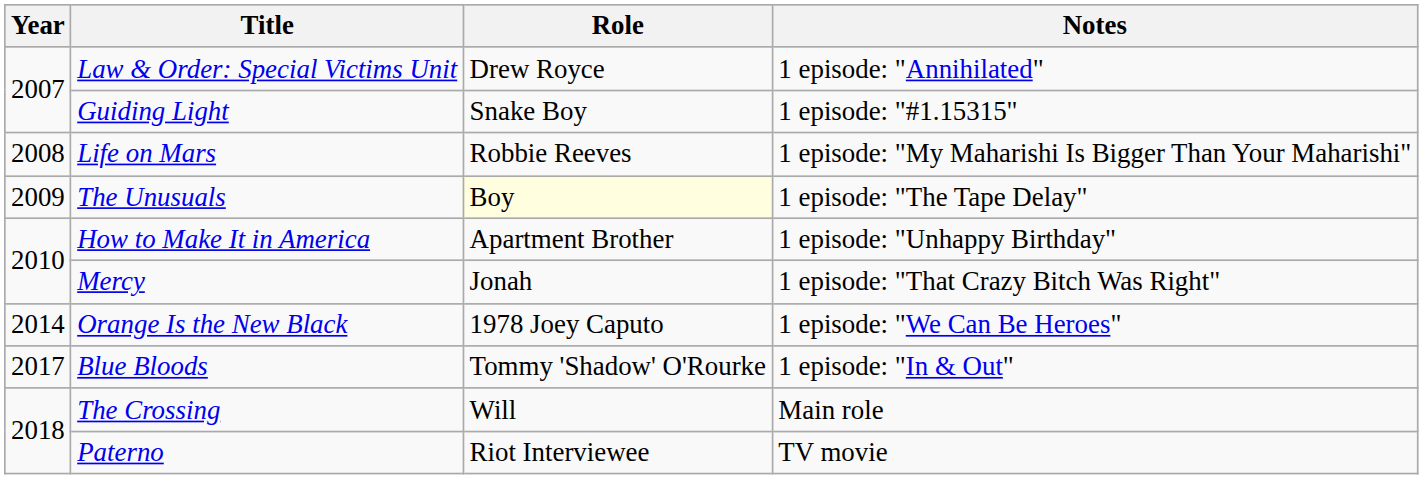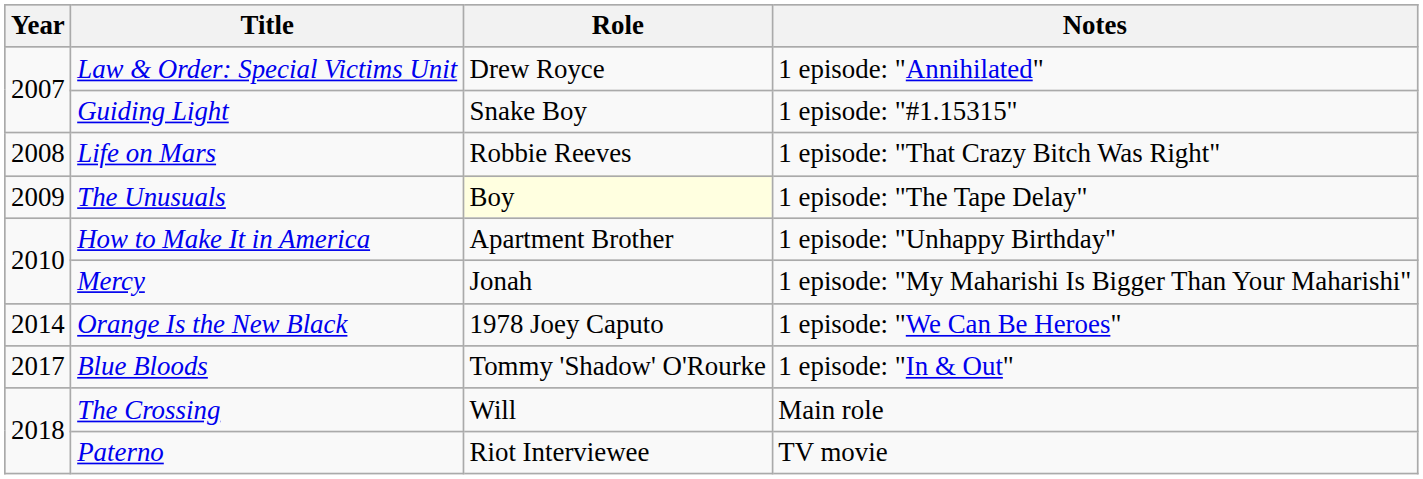 <table class="wikitable sortable">
 <tr>
 <th>Year</th>
 <th>Title</th>
 <th>Role</th>
 <th class="unsortable">Notes</th>
 </tr>
 <tr>
 <td rowspan="2">2007</td>
 <td><em><a href='#'>Law & Order: Special Victims Unit</a></em></td>
 <td>Drew Royce</td>
 <td>1 episode: "<a href='#'>Annihilated</a>"</td>
 </tr>
 <tr>
 <td><em><a href='#'>Guiding Light</a></em></td>
 <td>Snake Boy</td>
 <td>1 episode: "#1.15315"</td>
 </tr>
 <tr>
 <td>2008</td>
 <td><em><a href='#'>Life on Mars</a></em></td>
 <td>Robbie Reeves</td>
-<td>1 episode: "My Maharishi Is Bigger Than Your Maharishi"</td>
+<td>1 episode: "That Crazy Bitch Was Right"</td>
 </tr>
 <tr>
 <td>2009</td>
 <td><em><a href='#'>The Unusuals</a></em></td>
 <td style="background: lightyellow;">Boy</td>
 <td>1 episode: "The Tape Delay"</td>
 </tr>
 <tr>
 <td rowspan="2">2010</td>
 <td><em><a href='#'>How to Make It in America</a></em></td>
 <td>Apartment Brother</td>
 <td>1 episode: "Unhappy Birthday"</td>
 </tr>
 <tr>
 <td><em><a href='#'>Mercy</a></em></td>
 <td>Jonah</td>
-<td>1 episode: "That Crazy Bitch Was Right"</td>
+<td>1 episode: "My Maharishi Is Bigger Than Your Maharishi"</td>
 </tr>
 <tr>
 <td>2014</td>
 <td><em><a href='#'>Orange Is the New Black</a></em></td>
 <td>1978 Joey Caputo</td>
 <td>1 episode: "<a href='#'>We Can Be Heroes</a>"</td>
 </tr>
 <tr>
 <td>2017</td>
 <td><em><a href='#'>Blue Bloods</a></em></td>
 <td>Tommy 'Shadow' O'Rourke</td>
 <td>1 episode: "<a href='#'>In & Out</a>"</td>
 </tr>
 <tr>
 <td rowspan="2">2018</td>
 <td><em><a href='#'>The Crossing</a></em></td>
 <td>Will</td>
 <td>Main role</td>
 </tr>
 <tr>
 <td><em><a href='#'>Paterno</a></em></td>
 <td>Riot Interviewee</td>
 <td>TV movie</td>
 </tr>
 </table>
